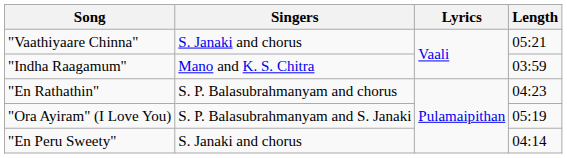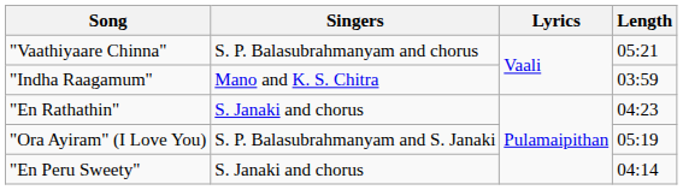 <table class="wikitable" style="font-size:95%;">
 <tr>
 <th>Song</th>
 <th>Singers</th>
 <th>Lyrics</th>
 <th>Length</th>
 </tr>
 <tr>
 <td>"Vaathiyaare Chinna"</td>
-<td><a href='#'>S. Janaki</a> and chorus</td>
+<td>S. P. Balasubrahmanyam and chorus</td>
 <td rowspan=2><a href='#'>Vaali</a></td>
 <td>05:21</td>
 </tr>
 <tr>
 <td>"Indha Raagamum"</td>
 <td><a href='#'>Mano</a> and <a href='#'>K. S. Chitra</a></td>
 <td>03:59</td>
 </tr>
 <tr>
 <td>"En Rathathin"</td>
-<td>S. P. Balasubrahmanyam and chorus</td>
+<td><a href='#'>S. Janaki</a> and chorus</td>
 <td rowspan=3><a href='#'>Pulamaipithan</a></td>
 <td>04:23</td>
 </tr>
 <tr>
 <td>"Ora Ayiram" (I Love You)</td>
 <td>S. P. Balasubrahmanyam and S. Janaki</td>
 <td>05:19</td>
 </tr>
 <tr>
 <td>"En Peru Sweety"</td>
 <td>S. Janaki and chorus</td>
 <td>04:14</td>
 </tr>
 </table>
